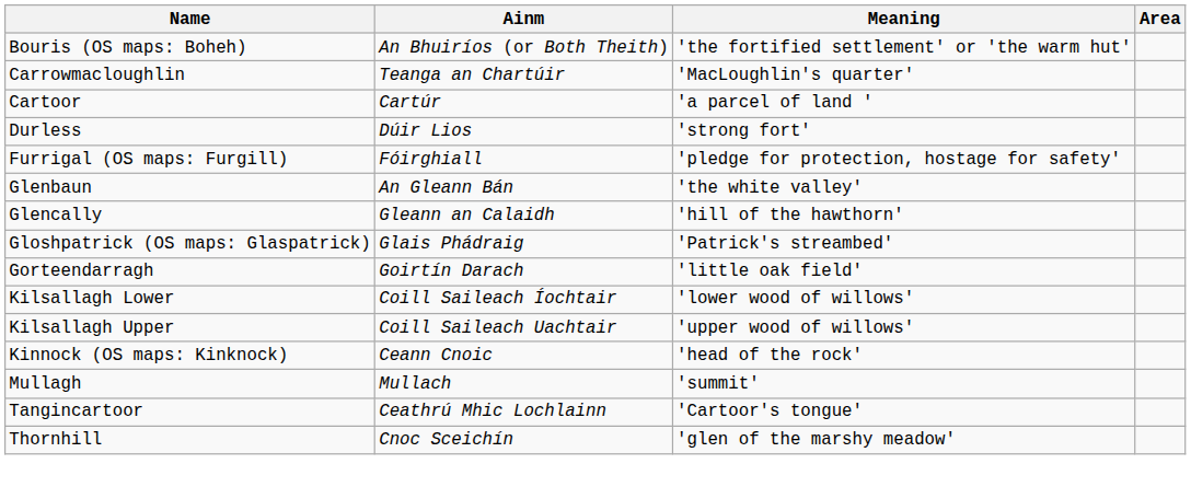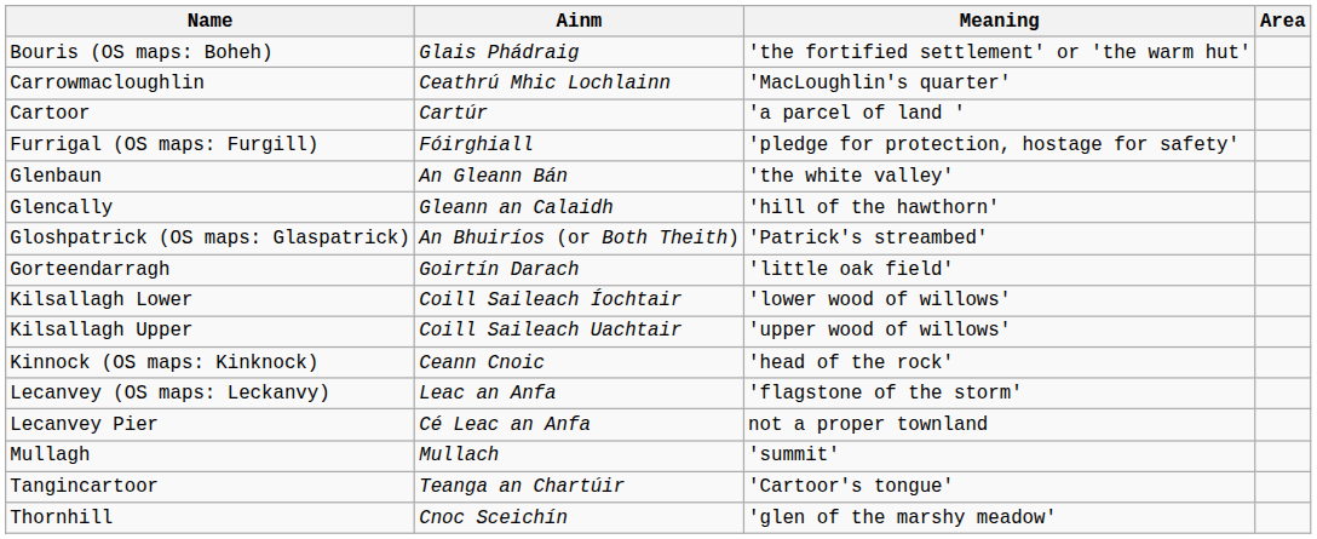 <table class="wikitable">
 <tr>
 <th>Name</th>
 <th>Ainm</th>
 <th>Meaning</th>
 <th>Area</th>
 </tr>
 <tr>
 <td>Bouris (OS maps: Boheh)</td>
-<td><em>An Bhuiríos</em> (or <em>Both Theith</em>)</td>
+<td><em>Glais Phádraig</em></td>
 <td>'the fortified settlement' or 'the warm hut'</td>
 <td></td>
 </tr>
 <tr>
 <td>Carrowmacloughlin</td>
-<td><em>Teanga an Chartúir</em></td>
+<td><em>Ceathrú Mhic Lochlainn</em></td>
 <td>'MacLoughlin's quarter'</td>
 <td></td>
 </tr>
 <tr>
 <td>Cartoor</td>
 <td><em>Cartúr</em></td>
 <td>'a parcel of land '</td>
-<td></td>
-</tr>
-<tr>
-<td>Durless</td>
-<td><em>Dúir Lios</em></td>
-<td>'strong fort'</td>
 <td></td>
 </tr>
 <tr>
 <td>Furrigal (OS maps: Furgill)</td>
 <td><em>Fóirghiall</em></td>
 <td>'pledge for protection, hostage for safety'</td>
 <td></td>
 </tr>
 <tr>
 <td>Glenbaun</td>
 <td><em>An Gleann Bán</em></td>
 <td>'the white valley'</td>
 <td></td>
 </tr>
 <tr>
 <td>Glencally</td>
 <td><em>Gleann an Calaidh</em></td>
 <td>'hill of the hawthorn'</td>
 <td></td>
 </tr>
 <tr>
 <td>Gloshpatrick (OS maps: Glaspatrick)</td>
-<td><em>Glais Phádraig</em></td>
+<td><em>An Bhuiríos</em> (or <em>Both Theith</em>)</td>
 <td>'Patrick's streambed'</td>
 <td></td>
 </tr>
 <tr>
 <td>Gorteendarragh</td>
 <td><em>Goirtín Darach</em></td>
 <td>'little oak field'</td>
 <td></td>
 </tr>
 <tr>
 <td>Kilsallagh Lower</td>
 <td><em>Coill Saileach Íochtair</em></td>
 <td>'lower wood of willows'</td>
 <td></td>
 </tr>
 <tr>
 <td>Kilsallagh Upper</td>
 <td><em>Coill Saileach Uachtair</em></td>
 <td>'upper wood of willows'</td>
 <td></td>
 </tr>
 <tr>
 <td>Kinnock (OS maps: Kinknock)</td>
 <td><em>Ceann Cnoic</em></td>
 <td>'head of the rock'</td>
 <td></td>
 </tr>
 <tr>
+<td>Lecanvey (OS maps: Leckanvy)</td>
+<td><em>Leac an Anfa</em></td>
+<td>'flagstone of the storm'</td>
+<td></td>
+</tr>
+<tr>
+<td>Lecanvey Pier</td>
+<td><em>Cé Leac an Anfa</em></td>
+<td>not a proper townland</td>
+<td></td>
+</tr>
+<tr>
 <td>Mullagh</td>
 <td><em>Mullach</em></td>
 <td>'summit'</td>
 <td></td>
 </tr>
 <tr>
 <td>Tangincartoor</td>
-<td><em>Ceathrú Mhic Lochlainn</em></td>
+<td><em>Teanga an Chartúir</em></td>
 <td>'Cartoor's tongue'</td>
 <td></td>
 </tr>
 <tr>
 <td>Thornhill</td>
 <td><em>Cnoc Sceichín</em></td>
 <td>'glen of the marshy meadow'</td>
 <td></td>
 </tr>
 </table>
